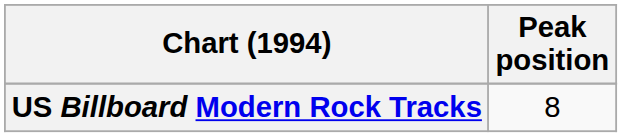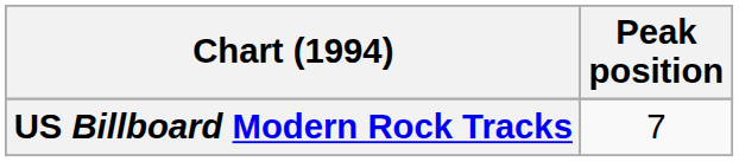 <table class="wikitable sortable plainrowheaders">
 <tr>
 <th>Chart (1994)</th>
 <th>Peak<br>position</th>
 </tr>
 <tr>
 </tr>
 <tr>
 </tr>
 <tr>
 <th scope="row">US <em>Billboard</em> <a href='#'>Modern Rock Tracks</a></th>
-<td align="center">8</td>
+<td align="center">7</td>
 </tr>
 </table>
